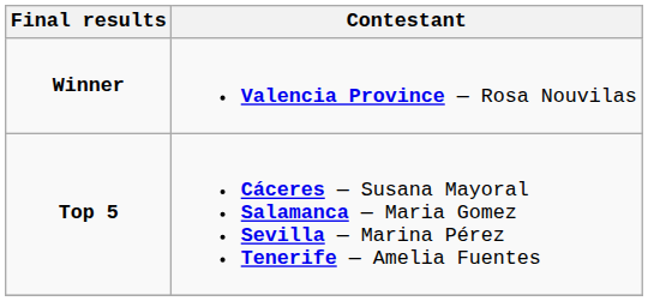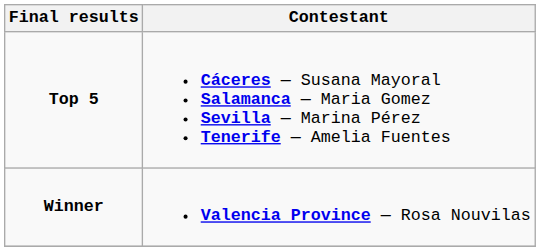 <table class="wikitable sortable" style="font-size: 95%;">
 <tr>
 <th>Final results</th>
 <th>Contestant</th>
 </tr>
 <tr>
+<td style="text-align:center;"><strong>Top 5</strong></td>
+<td><br><ul><li> <strong><a href='#'>Cáceres</a></strong> — Susana Mayoral</li><li> <strong><a href='#'>Salamanca</a></strong> — Maria Gomez</li><li> <strong><a href='#'>Sevilla</a></strong> — Marina Pérez</li><li> <strong><a href='#'>Tenerife</a></strong> — Amelia Fuentes</li></ul></td>
+</tr>
+<tr>
 <td style="text-align:center;"><strong>Winner</strong></td>
 <td><br><ul><li> <strong><a href='#'>Valencia Province</a></strong> — Rosa Nouvilas</li></ul></td>
 </tr>
 <tr>
-<td style="text-align:center;"><strong>Top 5</strong></td>
-<td><br><ul><li> <strong><a href='#'>Cáceres</a></strong> — Susana Mayoral</li><li> <strong><a href='#'>Salamanca</a></strong> — Maria Gomez</li><li> <strong><a href='#'>Sevilla</a></strong> — Marina Pérez</li><li> <strong><a href='#'>Tenerife</a></strong> — Amelia Fuentes</li></ul></td>
-</tr>
-<tr>
 </tr>
 </table>
